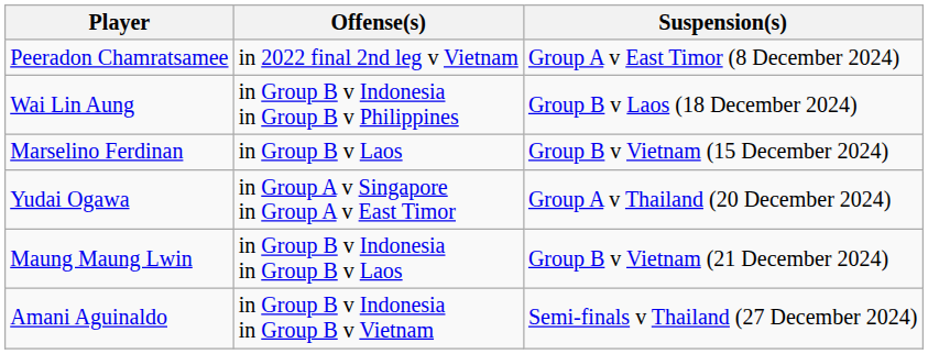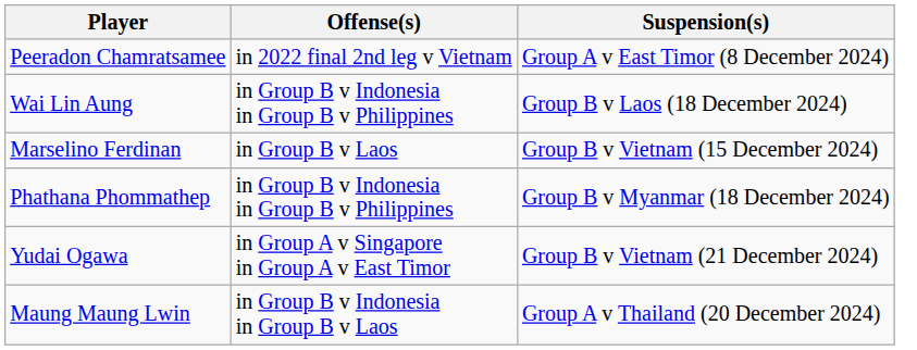 <table class="wikitable sortable">
 <tr>
 <th>Player</th>
 <th>Offense(s)</th>
 <th>Suspension(s)</th>
 </tr>
 <tr>
 <td> <a href='#'>Peeradon Chamratsamee</a></td>
 <td> in <a href='#'>2022 final 2nd leg</a> v <a href='#'>Vietnam</a></td>
 <td><a href='#'>Group A</a> v <a href='#'>East Timor</a> (8 December 2024)</td>
 </tr>
 <tr>
 <td> <a href='#'>Wai Lin Aung</a></td>
 <td> in <a href='#'>Group B</a> v <a href='#'>Indonesia</a><br> in <a href='#'>Group B</a> v <a href='#'>Philippines</a></td>
 <td><a href='#'>Group B</a> v <a href='#'>Laos</a> (18 December 2024)</td>
 </tr>
 <tr>
 <td> <a href='#'>Marselino Ferdinan</a></td>
 <td> in <a href='#'>Group B</a> v <a href='#'>Laos</a></td>
 <td><a href='#'>Group B</a> v <a href='#'>Vietnam</a> (15 December 2024)</td>
 </tr>
 <tr>
+<td> <a href='#'>Phathana Phommathep</a></td>
+<td> in <a href='#'>Group B</a> v <a href='#'>Indonesia</a><br> in <a href='#'>Group B</a> v <a href='#'>Philippines</a></td>
+<td><a href='#'>Group B</a> v <a href='#'>Myanmar</a> (18 December 2024)</td>
+</tr>
+<tr>
 <td> <a href='#'>Yudai Ogawa</a></td>
 <td> in <a href='#'>Group A</a> v <a href='#'>Singapore</a><br> in <a href='#'>Group A</a> v <a href='#'>East Timor</a></td>
-<td><a href='#'>Group A</a> v <a href='#'>Thailand</a> (20 December 2024)</td>
+<td><a href='#'>Group B</a> v <a href='#'>Vietnam</a> (21 December 2024)</td>
 </tr>
 <tr>
 <td> <a href='#'>Maung Maung Lwin</a></td>
 <td> in <a href='#'>Group B</a> v <a href='#'>Indonesia</a><br> in <a href='#'>Group B</a> v <a href='#'>Laos</a></td>
-<td><a href='#'>Group B</a> v <a href='#'>Vietnam</a> (21 December 2024)</td>
-</tr>
-<tr>
-<td> <a href='#'>Amani Aguinaldo</a></td>
-<td> in <a href='#'>Group B</a> v <a href='#'>Indonesia</a><br> in <a href='#'>Group B</a> v <a href='#'>Vietnam</a></td>
-<td><a href='#'>Semi-finals</a> v <a href='#'>Thailand</a> (27 December 2024)</td>
+<td><a href='#'>Group A</a> v <a href='#'>Thailand</a> (20 December 2024)</td>
 </tr>
 </table>
